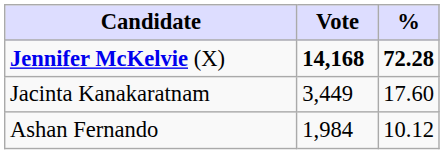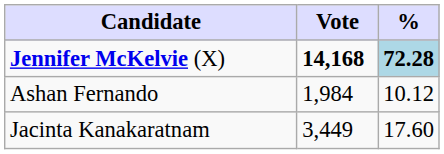 <table class="wikitable">
 <tr>
 <th style="background:#ddf; width:200px;">Candidate</th>
 <th style="background:#ddf; width:50px;">Vote</th>
 <th style="background:#ddf; width:30px;">%</th>
 </tr>
 <tr>
 <td><strong><a href='#'>Jennifer McKelvie</a></strong> (X)</td>
 <td><strong>14,168</strong></td>
-<td><strong>72.28</strong></td>
+<td style="background: lightblue;"><strong>72.28</strong></td>
+</tr>
+<tr>
+<td>Ashan Fernando</td>
+<td>1,984</td>
+<td>10.12</td>
 </tr>
 <tr>
 <td>Jacinta Kanakaratnam</td>
 <td>3,449</td>
 <td>17.60</td>
 </tr>
-<tr>
-<td>Ashan Fernando</td>
-<td>1,984</td>
-<td>10.12</td>
-</tr>
 </table>
